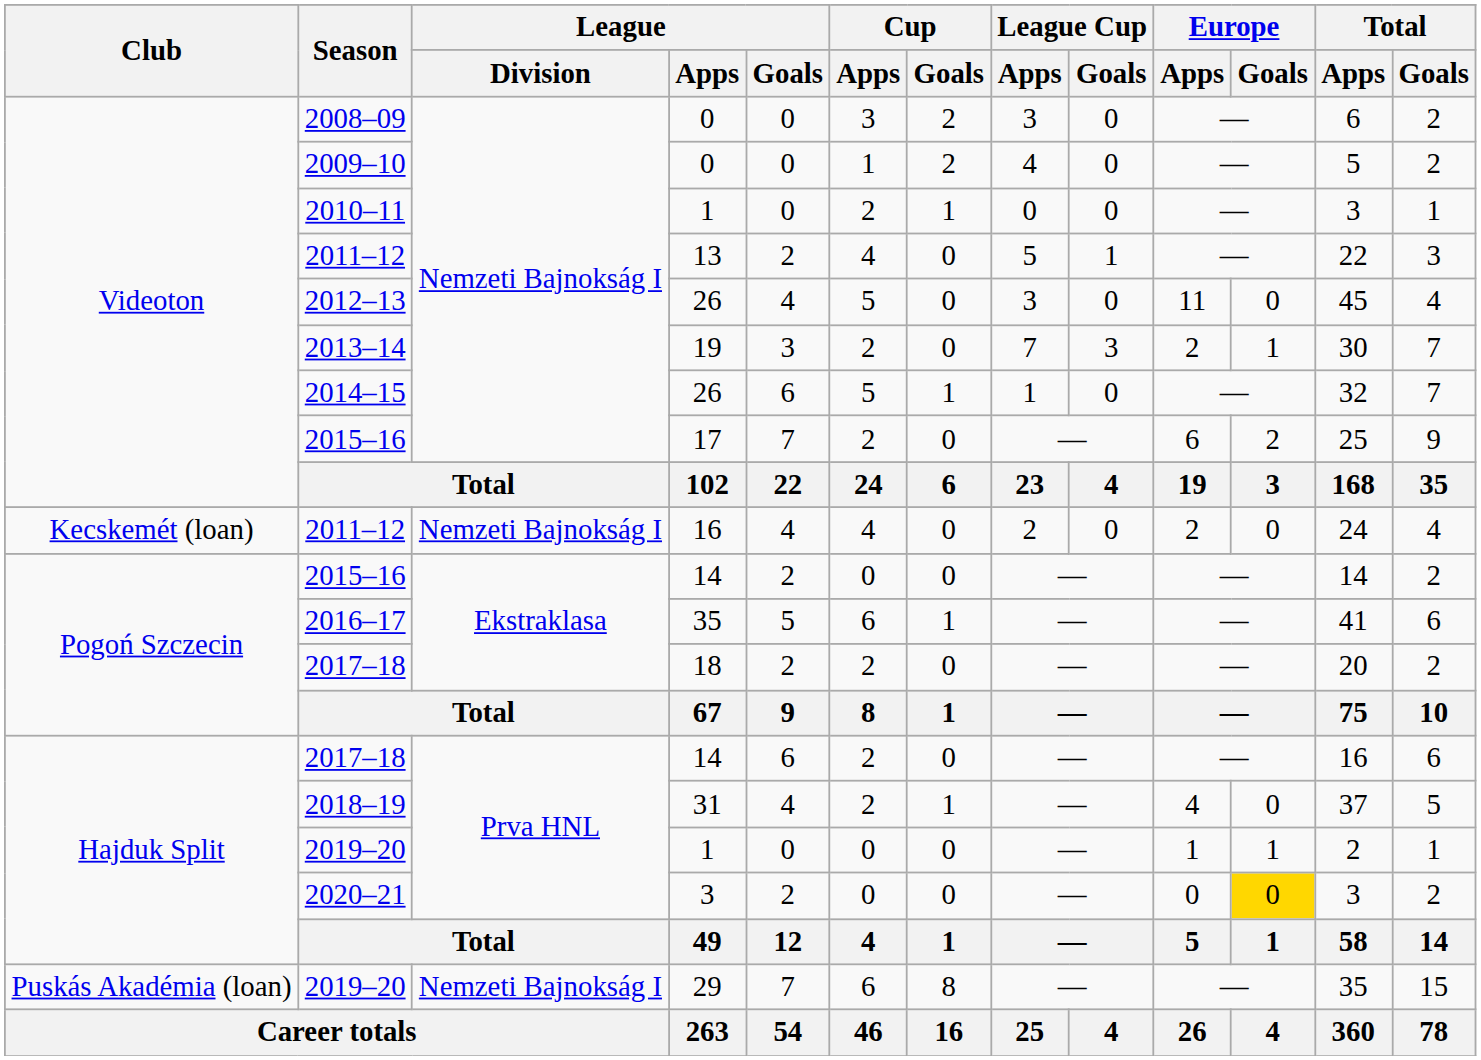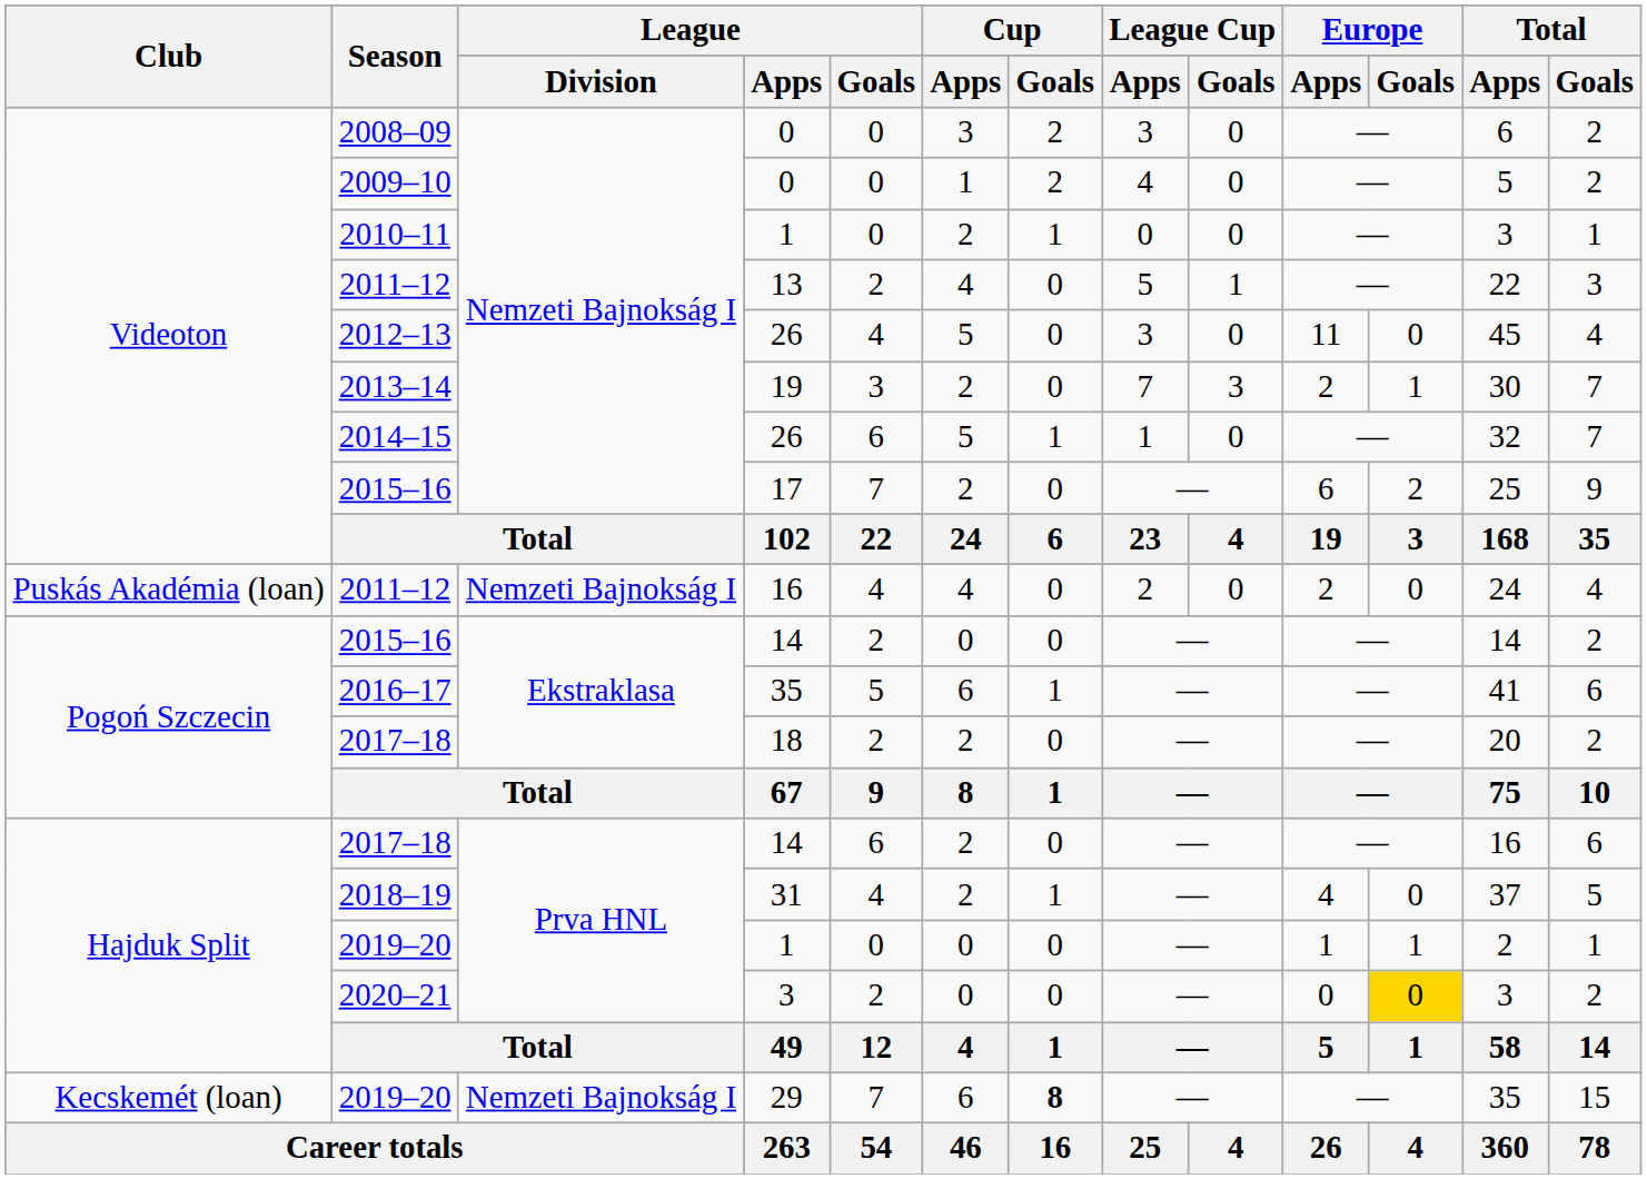 <table class="wikitable" style="font-size:100%; text-align: center">
 <tr>
 <th rowspan="2">Club</th>
 <th rowspan="2">Season</th>
 <th colspan="3">League</th>
 <th colspan="2">Cup</th>
 <th colspan="2">League Cup</th>
 <th colspan="2"><a href='#'>Europe</a></th>
 <th colspan="2">Total</th>
 </tr>
 <tr>
 <th>Division</th>
 <th>Apps</th>
 <th>Goals</th>
 <th>Apps</th>
 <th>Goals</th>
 <th>Apps</th>
 <th>Goals</th>
 <th>Apps</th>
 <th>Goals</th>
 <th>Apps</th>
 <th>Goals</th>
 </tr>
 <tr>
 <td rowspan="9"><a href='#'>Videoton</a></td>
 <td><a href='#'>2008–09</a></td>
 <td rowspan="8"><a href='#'>Nemzeti Bajnokság I</a></td>
 <td>0</td>
 <td>0</td>
 <td>3</td>
 <td>2</td>
 <td>3</td>
 <td>0</td>
 <td colspan="2">—</td>
 <td>6</td>
 <td>2</td>
 </tr>
 <tr>
 <td><a href='#'>2009–10</a></td>
 <td>0</td>
 <td>0</td>
 <td>1</td>
 <td>2</td>
 <td>4</td>
 <td>0</td>
 <td colspan="2">—</td>
 <td>5</td>
 <td>2</td>
 </tr>
 <tr>
 <td><a href='#'>2010–11</a></td>
 <td>1</td>
 <td>0</td>
 <td>2</td>
 <td>1</td>
 <td>0</td>
 <td>0</td>
 <td colspan="2">—</td>
 <td>3</td>
 <td>1</td>
 </tr>
 <tr>
 <td><a href='#'>2011–12</a></td>
 <td>13</td>
 <td>2</td>
 <td>4</td>
 <td>0</td>
 <td>5</td>
 <td>1</td>
 <td colspan="2">—</td>
 <td>22</td>
 <td>3</td>
 </tr>
 <tr>
 <td><a href='#'>2012–13</a></td>
 <td>26</td>
 <td>4</td>
 <td>5</td>
 <td>0</td>
 <td>3</td>
 <td>0</td>
 <td>11</td>
 <td>0</td>
 <td>45</td>
 <td>4</td>
 </tr>
 <tr>
 <td><a href='#'>2013–14</a></td>
 <td>19</td>
 <td>3</td>
 <td>2</td>
 <td>0</td>
 <td>7</td>
 <td>3</td>
 <td>2</td>
 <td>1</td>
 <td>30</td>
 <td>7</td>
 </tr>
 <tr>
 <td><a href='#'>2014–15</a></td>
 <td>26</td>
 <td>6</td>
 <td>5</td>
 <td>1</td>
 <td>1</td>
 <td>0</td>
 <td colspan="2">—</td>
 <td>32</td>
 <td>7</td>
 </tr>
 <tr>
 <td><a href='#'>2015–16</a></td>
 <td>17</td>
 <td>7</td>
 <td>2</td>
 <td>0</td>
 <td colspan="2">—</td>
 <td>6</td>
 <td>2</td>
 <td>25</td>
 <td>9</td>
 </tr>
 <tr>
 <th colspan="2">Total</th>
 <th>102</th>
 <th>22</th>
 <th>24</th>
 <th>6</th>
 <th>23</th>
 <th>4</th>
 <th>19</th>
 <th>3</th>
 <th>168</th>
 <th>35</th>
 </tr>
 <tr>
-<td><a href='#'>Kecskemét</a> (loan)</td>
+<td><a href='#'>Puskás Akadémia</a> (loan)</td>
 <td><a href='#'>2011–12</a></td>
 <td><a href='#'>Nemzeti Bajnokság I</a></td>
 <td>16</td>
 <td>4</td>
 <td>4</td>
 <td>0</td>
 <td>2</td>
 <td>0</td>
 <td>2</td>
 <td>0</td>
 <td>24</td>
 <td>4</td>
 </tr>
 <tr>
 <td rowspan="4"><a href='#'>Pogoń Szczecin</a></td>
 <td><a href='#'>2015–16</a></td>
 <td rowspan="3"><a href='#'>Ekstraklasa</a></td>
 <td>14</td>
 <td>2</td>
 <td>0</td>
 <td>0</td>
 <td colspan="2">—</td>
 <td colspan="2">—</td>
 <td>14</td>
 <td>2</td>
 </tr>
 <tr>
 <td><a href='#'>2016–17</a></td>
 <td>35</td>
 <td>5</td>
 <td>6</td>
 <td>1</td>
 <td colspan="2">—</td>
 <td colspan="2">—</td>
 <td>41</td>
 <td>6</td>
 </tr>
 <tr>
 <td><a href='#'>2017–18</a></td>
 <td>18</td>
 <td>2</td>
 <td>2</td>
 <td>0</td>
 <td colspan="2">—</td>
 <td colspan="2">—</td>
 <td>20</td>
 <td>2</td>
 </tr>
 <tr>
 <th colspan="2">Total</th>
 <th>67</th>
 <th>9</th>
 <th>8</th>
 <th>1</th>
 <th colspan="2">—</th>
 <th colspan="2">—</th>
 <th>75</th>
 <th>10</th>
 </tr>
 <tr>
 <td rowspan="5"><a href='#'>Hajduk Split</a></td>
 <td><a href='#'>2017–18</a></td>
 <td rowspan="4"><a href='#'>Prva HNL</a></td>
 <td>14</td>
 <td>6</td>
 <td>2</td>
 <td>0</td>
 <td colspan="2">—</td>
 <td colspan="2">—</td>
 <td>16</td>
 <td>6</td>
 </tr>
 <tr>
 <td><a href='#'>2018–19</a></td>
 <td>31</td>
 <td>4</td>
 <td>2</td>
 <td>1</td>
 <td colspan="2">—</td>
 <td>4</td>
 <td>0</td>
 <td>37</td>
 <td>5</td>
 </tr>
 <tr>
 <td><a href='#'>2019–20</a></td>
 <td>1</td>
 <td>0</td>
 <td>0</td>
 <td>0</td>
 <td colspan="2">—</td>
 <td>1</td>
 <td>1</td>
 <td>2</td>
 <td>1</td>
 </tr>
 <tr>
 <td><a href='#'>2020–21</a></td>
 <td>3</td>
 <td>2</td>
 <td>0</td>
 <td>0</td>
 <td colspan="2">—</td>
 <td>0</td>
 <td style="background: gold;">0</td>
 <td>3</td>
 <td>2</td>
 </tr>
 <tr>
 <th colspan="2">Total</th>
 <th>49</th>
 <th>12</th>
 <th>4</th>
 <th>1</th>
 <th colspan="2">—</th>
 <th>5</th>
 <th>1</th>
 <th>58</th>
 <th>14</th>
 </tr>
 <tr>
-<td><a href='#'>Puskás Akadémia</a> (loan)</td>
+<td><a href='#'>Kecskemét</a> (loan)</td>
 <td><a href='#'>2019–20</a></td>
 <td><a href='#'>Nemzeti Bajnokság I</a></td>
 <td>29</td>
 <td>7</td>
 <td>6</td>
-<td>8</td>
+<td><strong>8</strong></td>
 <td colspan="2">—</td>
 <td colspan="2">—</td>
 <td>35</td>
 <td>15</td>
 </tr>
 <tr>
 <th colspan="3">Career totals</th>
 <th>263</th>
 <th>54</th>
 <th>46</th>
 <th>16</th>
 <th>25</th>
 <th>4</th>
 <th>26</th>
 <th>4</th>
 <th>360</th>
 <th>78</th>
 </tr>
 </table>
